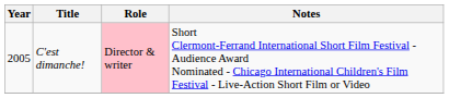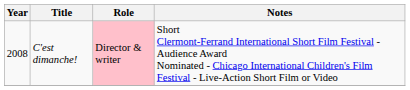 <table class="wikitable">
 <tr>
 <th>Year</th>
 <th>Title</th>
 <th>Role</th>
 <th>Notes</th>
 </tr>
 <tr>
-<td>2005</td>
+<td>2008</td>
 <td><em>C'est dimanche!</em></td>
 <td style="background: pink;">Director & writer</td>
 <td>Short<br><a href='#'>Clermont-Ferrand International Short Film Festival</a> - Audience Award<br>Nominated - <a href='#'>Chicago International Children's Film Festival</a> - Live-Action Short Film or Video</td>
 </tr>
 <tr>
 </tr>
 </table>
